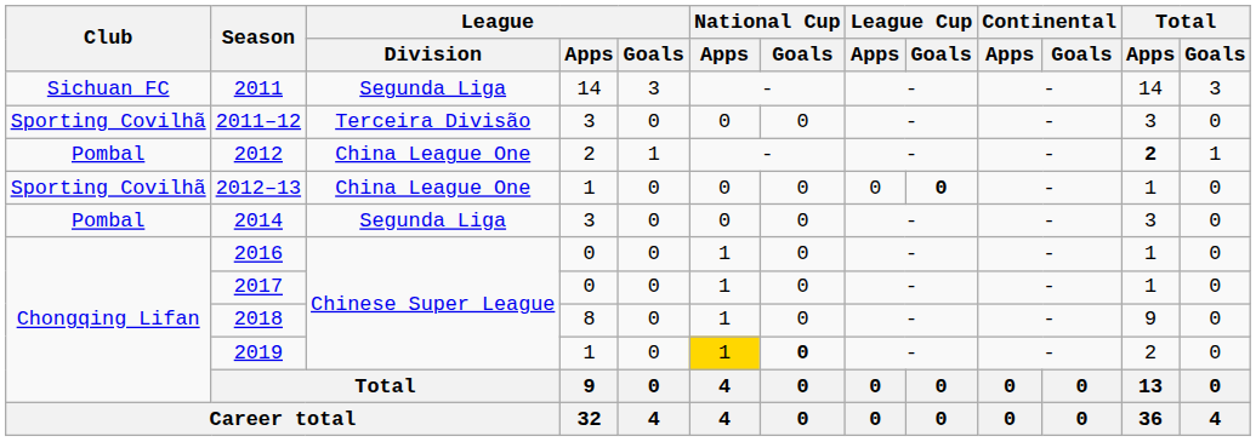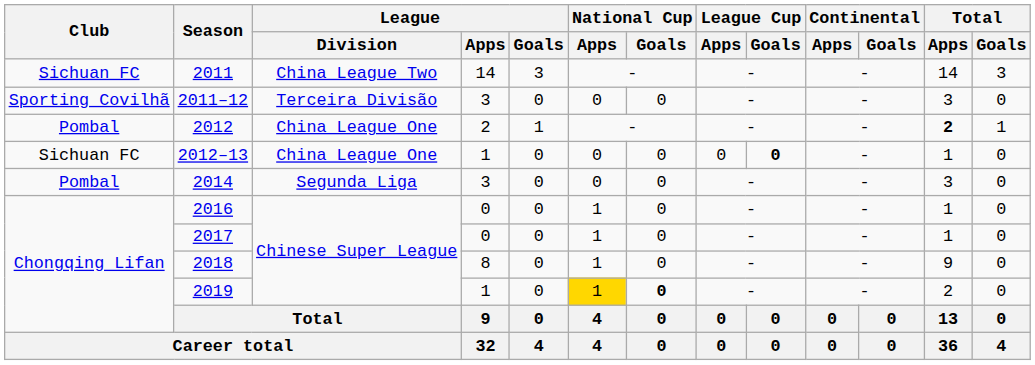 <table class="wikitable" style="text-align: center">
 <tr>
 <th rowspan="2">Club</th>
 <th rowspan="2">Season</th>
 <th colspan="3">League</th>
 <th colspan="2">National Cup</th>
 <th colspan="2">League Cup</th>
 <th colspan="2">Continental</th>
 <th colspan="2">Total</th>
 </tr>
 <tr>
 <th>Division</th>
 <th>Apps</th>
 <th>Goals</th>
 <th>Apps</th>
 <th>Goals</th>
 <th>Apps</th>
 <th>Goals</th>
 <th>Apps</th>
 <th>Goals</th>
 <th>Apps</th>
 <th>Goals</th>
 </tr>
 <tr>
 <td><a href='#'>Sichuan FC</a></td>
 <td><a href='#'>2011</a></td>
-<td><a href='#'>Segunda Liga</a></td>
+<td><a href='#'>China League Two</a></td>
 <td>14</td>
 <td>3</td>
 <td colspan="2">-</td>
 <td colspan="2">-</td>
 <td colspan="2">-</td>
 <td>14</td>
 <td>3</td>
 </tr>
 <tr>
 <td><a href='#'>Sporting Covilhã</a></td>
 <td><a href='#'>2011–12</a></td>
 <td><a href='#'>Terceira Divisão</a></td>
 <td>3</td>
 <td>0</td>
 <td>0</td>
 <td>0</td>
 <td colspan="2">-</td>
 <td colspan="2">-</td>
 <td>3</td>
 <td>0</td>
 </tr>
 <tr>
 <td><a href='#'>Pombal</a></td>
 <td><a href='#'>2012</a></td>
 <td><a href='#'>China League One</a></td>
 <td>2</td>
 <td>1</td>
 <td colspan="2">-</td>
 <td colspan="2">-</td>
 <td colspan="2">-</td>
 <td><strong>2</strong></td>
 <td>1</td>
 </tr>
 <tr>
-<td><a href='#'>Sporting Covilhã</a></td>
+<td>Sichuan FC</td>
 <td><a href='#'>2012–13</a></td>
 <td><a href='#'>China League One</a></td>
 <td>1</td>
 <td>0</td>
 <td>0</td>
 <td>0</td>
 <td>0</td>
 <td><strong>0</strong></td>
 <td colspan="2">-</td>
 <td>1</td>
 <td>0</td>
 </tr>
 <tr>
 <td><a href='#'>Pombal</a></td>
 <td><a href='#'>2014</a></td>
 <td><a href='#'>Segunda Liga</a></td>
 <td>3</td>
 <td>0</td>
 <td>0</td>
 <td>0</td>
 <td colspan="2">-</td>
 <td colspan="2">-</td>
 <td>3</td>
 <td>0</td>
 </tr>
 <tr>
 <td rowspan="5"><a href='#'>Chongqing Lifan</a></td>
 <td><a href='#'>2016</a></td>
 <td rowspan="4"><a href='#'>Chinese Super League</a></td>
 <td>0</td>
 <td>0</td>
 <td>1</td>
 <td>0</td>
 <td colspan="2">-</td>
 <td colspan="2">-</td>
 <td>1</td>
 <td>0</td>
 </tr>
 <tr>
 <td><a href='#'>2017</a></td>
 <td>0</td>
 <td>0</td>
 <td>1</td>
 <td>0</td>
 <td colspan="2">-</td>
 <td colspan="2">-</td>
 <td>1</td>
 <td>0</td>
 </tr>
 <tr>
 <td><a href='#'>2018</a></td>
 <td>8</td>
 <td>0</td>
 <td>1</td>
 <td>0</td>
 <td colspan="2">-</td>
 <td colspan="2">-</td>
 <td>9</td>
 <td>0</td>
 </tr>
 <tr>
 <td><a href='#'>2019</a></td>
 <td>1</td>
 <td>0</td>
 <td style="background: gold;">1</td>
 <td><strong>0</strong></td>
 <td colspan="2">-</td>
 <td colspan="2">-</td>
 <td>2</td>
 <td>0</td>
 </tr>
 <tr>
 <th colspan="2">Total</th>
 <th>9</th>
 <th>0</th>
 <th>4</th>
 <th>0</th>
 <th>0</th>
 <th>0</th>
 <th>0</th>
 <th>0</th>
 <th>13</th>
 <th>0</th>
 </tr>
 <tr>
 <th colspan=3>Career total</th>
 <th>32</th>
 <th>4</th>
 <th>4</th>
 <th>0</th>
 <th>0</th>
 <th>0</th>
 <th>0</th>
 <th>0</th>
 <th>36</th>
 <th>4</th>
 </tr>
 </table>
